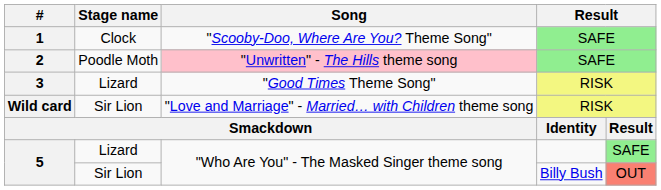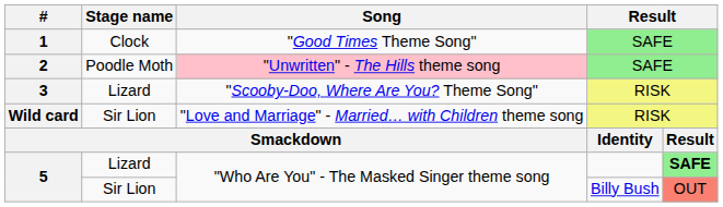 <table class="wikitable plainrowheaders" style="text-align:center;">
 <tr>
 <th>#</th>
 <th>Stage name</th>
 <th>Song</th>
 <th colspan=2>Result</th>
 </tr>
 <tr>
 <th>1</th>
 <td>Clock</td>
-<td>"<em><a href='#'>Scooby-Doo, Where Are You?</a></em> Theme Song"</td>
+<td>"<em><a href='#'>Good Times</a></em> Theme Song"</td>
 <td colspan=2 bgcolor=lightgreen>SAFE</td>
 </tr>
 <tr>
 <th>2</th>
 <td>Poodle Moth</td>
 <td style="background: pink;">"<a href='#'>Unwritten</a>" - <em><a href='#'>The Hills</a></em> theme song</td>
 <td colspan=2 bgcolor=lightgreen>SAFE</td>
 </tr>
 <tr>
 <th>3</th>
 <td>Lizard</td>
-<td>"<em><a href='#'>Good Times</a></em> Theme Song"</td>
+<td>"<em><a href='#'>Scooby-Doo, Where Are You?</a></em> Theme Song"</td>
 <td colspan=2 bgcolor="#F3F781">RISK</td>
 </tr>
 <tr>
 <th>Wild card</th>
 <td>Sir Lion</td>
 <td>"<a href='#'>Love and Marriage</a>" - <em><a href='#'>Married… with Children</a></em> theme song</td>
 <td colspan=2 bgcolor="#F3F781">RISK</td>
 </tr>
 <tr>
 <th colspan=3>Smackdown</th>
 <th>Identity</th>
 <th>Result</th>
 </tr>
 <tr>
 <th rowspan=2>5</th>
 <td>Lizard</td>
 <td rowspan=2>"Who Are You" - The Masked Singer theme song</td>
 <td></td>
-<td bgcolor=lightgreen>SAFE</td>
+<td bgcolor=lightgreen><strong>SAFE</strong></td>
 </tr>
 <tr>
 <td>Sir Lion</td>
 <td><a href='#'>Billy Bush</a></td>
 <td bgcolor=salmon>OUT</td>
 </tr>
 </table>
